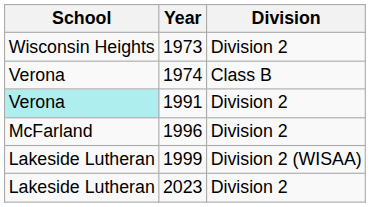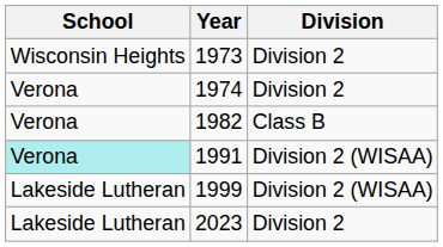 <table class="wikitable">
 <tr>
 <th>School</th>
 <th>Year</th>
 <th>Division</th>
 </tr>
 <tr>
 <td>Wisconsin Heights</td>
 <td>1973</td>
 <td>Division 2</td>
 </tr>
 <tr>
 <td>Verona</td>
 <td>1974</td>
+<td>Division 2</td>
+</tr>
+<tr>
+<td>Verona</td>
+<td>1982</td>
 <td>Class B</td>
 </tr>
 <tr>
 <td style="background: paleturquoise;">Verona</td>
 <td>1991</td>
-<td>Division 2</td>
-</tr>
-<tr>
-<td>McFarland</td>
-<td>1996</td>
-<td>Division 2</td>
+<td>Division 2 (WISAA)</td>
 </tr>
 <tr>
 <td>Lakeside Lutheran</td>
 <td>1999</td>
 <td>Division 2 (WISAA)</td>
 </tr>
 <tr>
 <td>Lakeside Lutheran</td>
 <td>2023</td>
 <td>Division 2</td>
 </tr>
 </table>
